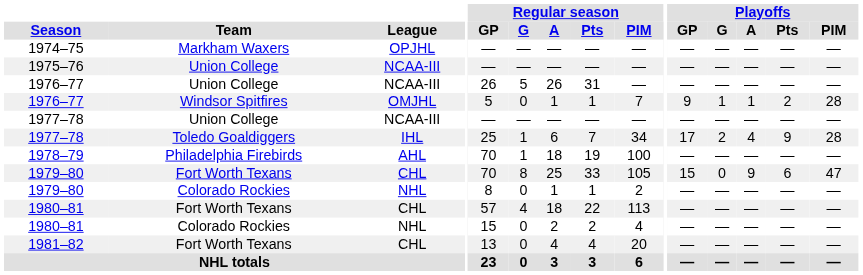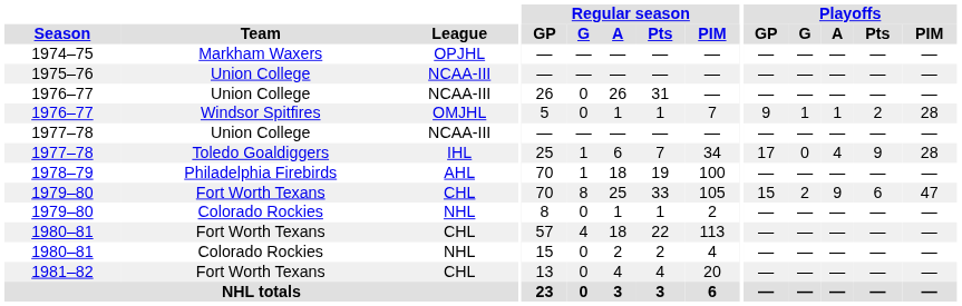 <table border="0" cellpadding="1" cellspacing="0" style="text-align:center; width:60em">
 <tr bgcolor="#e0e0e0">
 <th colspan="3" bgcolor="#ffffff"></th>
 <th rowspan="100" bgcolor="#ffffff"></th>
 <th colspan="5"><a href='#'>Regular season</a></th>
 <th rowspan="100" bgcolor="#ffffff"></th>
 <th colspan="5"><a href='#'>Playoffs</a></th>
 </tr>
 <tr bgcolor="#e0e0e0">
 <th><a href='#'>Season</a></th>
 <th>Team</th>
 <th>League</th>
 <th>GP</th>
 <th><a href='#'>G</a></th>
 <th><a href='#'>A</a></th>
 <th><a href='#'>Pts</a></th>
 <th><a href='#'>PIM</a></th>
 <th>GP</th>
 <th>G</th>
 <th>A</th>
 <th>Pts</th>
 <th>PIM</th>
 </tr>
 <tr>
 <td>1974–75</td>
 <td><a href='#'>Markham Waxers</a></td>
 <td><a href='#'>OPJHL</a></td>
 <td>—</td>
 <td>—</td>
 <td>—</td>
 <td>—</td>
 <td>—</td>
 <td>—</td>
 <td>—</td>
 <td>—</td>
 <td>—</td>
 <td>—</td>
 </tr>
 <tr bgcolor="#f0f0f0">
 <td>1975–76</td>
 <td><a href='#'>Union College</a></td>
 <td><a href='#'>NCAA-III</a></td>
 <td>—</td>
 <td>—</td>
 <td>—</td>
 <td>—</td>
 <td>—</td>
 <td>—</td>
 <td>—</td>
 <td>—</td>
 <td>—</td>
 <td>—</td>
 </tr>
 <tr>
 <td>1976–77</td>
 <td>Union College</td>
 <td>NCAA-III</td>
 <td>26</td>
-<td>5</td>
+<td>0</td>
 <td>26</td>
 <td>31</td>
 <td>—</td>
 <td>—</td>
 <td>—</td>
 <td>—</td>
 <td>—</td>
 <td>—</td>
 </tr>
 <tr bgcolor="#f0f0f0">
 <td><a href='#'>1976–77</a></td>
 <td><a href='#'>Windsor Spitfires</a></td>
 <td><a href='#'>OMJHL</a></td>
 <td>5</td>
 <td>0</td>
 <td>1</td>
 <td>1</td>
 <td>7</td>
 <td>9</td>
 <td>1</td>
 <td>1</td>
 <td>2</td>
 <td>28</td>
 </tr>
 <tr>
 <td>1977–78</td>
 <td>Union College</td>
 <td>NCAA-III</td>
 <td>—</td>
 <td>—</td>
 <td>—</td>
 <td>—</td>
 <td>—</td>
 <td>—</td>
 <td>—</td>
 <td>—</td>
 <td>—</td>
 <td>—</td>
 </tr>
 <tr bgcolor="#f0f0f0">
 <td><a href='#'>1977–78</a></td>
 <td><a href='#'>Toledo Goaldiggers</a></td>
 <td><a href='#'>IHL</a></td>
 <td>25</td>
 <td>1</td>
 <td>6</td>
 <td>7</td>
 <td>34</td>
 <td>17</td>
-<td>2</td>
+<td>0</td>
 <td>4</td>
 <td>9</td>
 <td>28</td>
 </tr>
 <tr>
 <td><a href='#'>1978–79</a></td>
 <td><a href='#'>Philadelphia Firebirds</a></td>
 <td><a href='#'>AHL</a></td>
 <td>70</td>
 <td>1</td>
 <td>18</td>
 <td>19</td>
 <td>100</td>
 <td>—</td>
 <td>—</td>
 <td>—</td>
 <td>—</td>
 <td>—</td>
 </tr>
 <tr bgcolor="#f0f0f0">
 <td><a href='#'>1979–80</a></td>
 <td><a href='#'>Fort Worth Texans</a></td>
 <td><a href='#'>CHL</a></td>
 <td>70</td>
 <td>8</td>
 <td>25</td>
 <td>33</td>
 <td>105</td>
 <td>15</td>
-<td>0</td>
+<td>2</td>
 <td>9</td>
 <td>6</td>
 <td>47</td>
 </tr>
 <tr>
 <td><a href='#'>1979–80</a></td>
 <td><a href='#'>Colorado Rockies</a></td>
 <td><a href='#'>NHL</a></td>
 <td>8</td>
 <td>0</td>
 <td>1</td>
 <td>1</td>
 <td>2</td>
 <td>—</td>
 <td>—</td>
 <td>—</td>
 <td>—</td>
 <td>—</td>
 </tr>
 <tr bgcolor="#f0f0f0">
 <td><a href='#'>1980–81</a></td>
 <td>Fort Worth Texans</td>
 <td>CHL</td>
 <td>57</td>
 <td>4</td>
 <td>18</td>
 <td>22</td>
 <td>113</td>
 <td>—</td>
 <td>—</td>
 <td>—</td>
 <td>—</td>
 <td>—</td>
 </tr>
 <tr>
 <td><a href='#'>1980–81</a></td>
 <td>Colorado Rockies</td>
 <td>NHL</td>
 <td>15</td>
 <td>0</td>
 <td>2</td>
 <td>2</td>
 <td>4</td>
 <td>—</td>
 <td>—</td>
 <td>—</td>
 <td>—</td>
 <td>—</td>
 </tr>
 <tr bgcolor="#f0f0f0">
 <td><a href='#'>1981–82</a></td>
 <td>Fort Worth Texans</td>
 <td>CHL</td>
 <td>13</td>
 <td>0</td>
 <td>4</td>
 <td>4</td>
 <td>20</td>
 <td>—</td>
 <td>—</td>
 <td>—</td>
 <td>—</td>
 <td>—</td>
 </tr>
 <tr bgcolor="#e0e0e0">
 <th colspan="3">NHL totals</th>
 <th>23</th>
 <th>0</th>
 <th>3</th>
 <th>3</th>
 <th>6</th>
 <th>—</th>
 <th>—</th>
 <th>—</th>
 <th>—</th>
 <th>—</th>
 </tr>
 </table>
